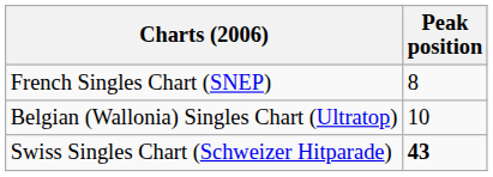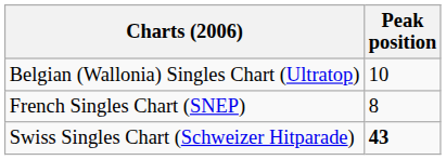 <table class="wikitable">
 <tr>
 <th>Charts (2006)</th>
 <th>Peak<br>position</th>
 </tr>
 <tr>
+<td>Belgian (Wallonia) Singles Chart (<a href='#'>Ultratop</a>)</td>
+<td>10</td>
+</tr>
+<tr>
 <td>French Singles Chart (<a href='#'>SNEP</a>)</td>
 <td>8</td>
-</tr>
-<tr>
-<td>Belgian (Wallonia) Singles Chart (<a href='#'>Ultratop</a>)</td>
-<td>10</td>
 </tr>
 <tr>
 <td>Swiss Singles Chart (<a href='#'>Schweizer Hitparade</a>)</td>
 <td><strong>43</strong></td>
 </tr>
 </table>
